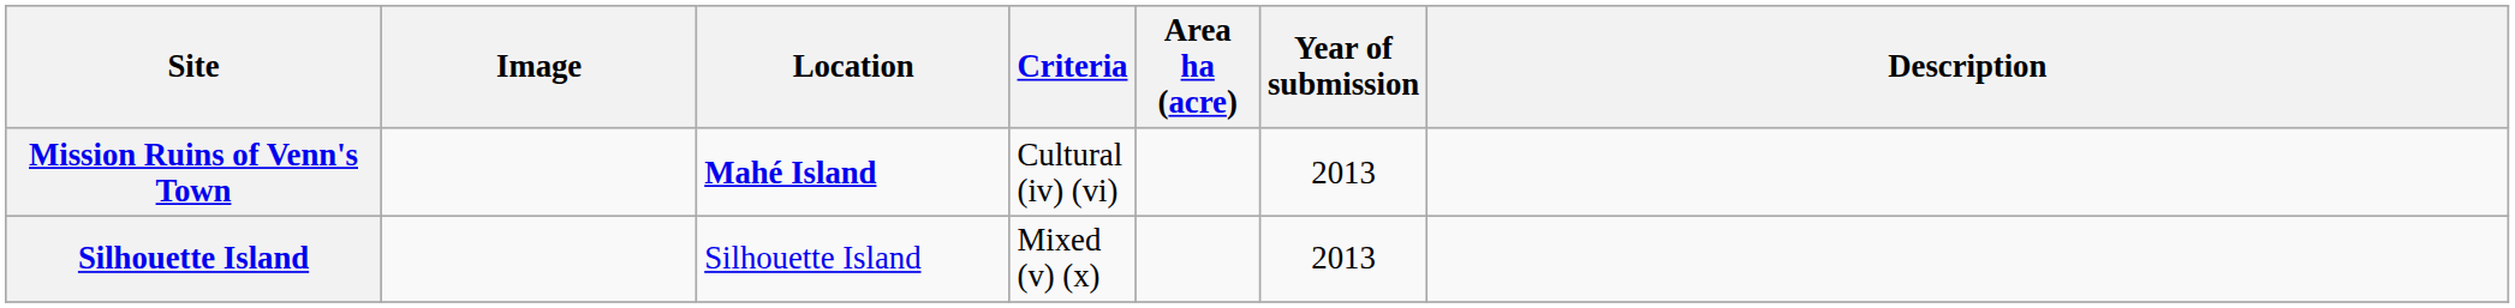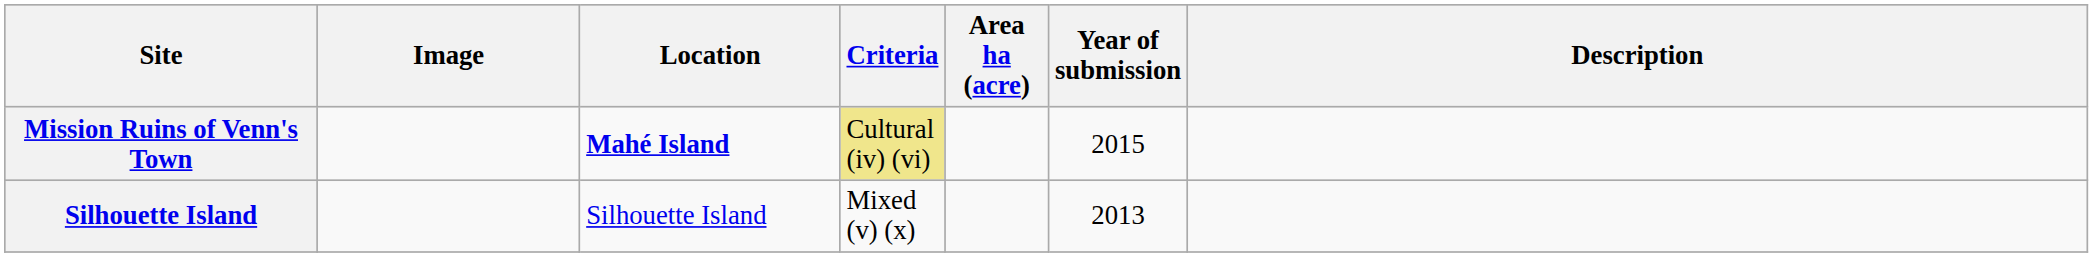 <table class="wikitable sortable">
 <tr>
 <th scope="col" style="width:15%;">Site</th>
 <th scope="col" class="unsortable" style="width:150px;">Image</th>
 <th scope="col" style="width:12.5%;">Location</th>
 <th scope="row" style="width:5%;"><a href='#'>Criteria</a></th>
 <th scope="col" style="width:5%;">Area<br><a href='#'>ha</a> (<a href='#'>acre</a>)<br></th>
 <th scope="col" style="width:5%;">Year of submission</th>
 <th scope="col" class="unsortable">Description</th>
 </tr>
 <tr>
 <th scope="row"><a href='#'>Mission Ruins of Venn's Town</a></th>
 <td></td>
 <td><strong><a href='#'>Mahé Island</a></strong></td>
-<td>Cultural (iv) (vi)</td>
+<td style="background: khaki;">Cultural (iv) (vi)</td>
 <td></td>
-<td align="center">2013</td>
+<td align="center">2015</td>
 <td></td>
 </tr>
 <tr>
 <th scope="row"><a href='#'>Silhouette Island</a></th>
 <td></td>
 <td><a href='#'>Silhouette Island</a></td>
 <td>Mixed (v) (x)</td>
 <td></td>
 <td align="center">2013</td>
 <td></td>
 </tr>
 </table>
